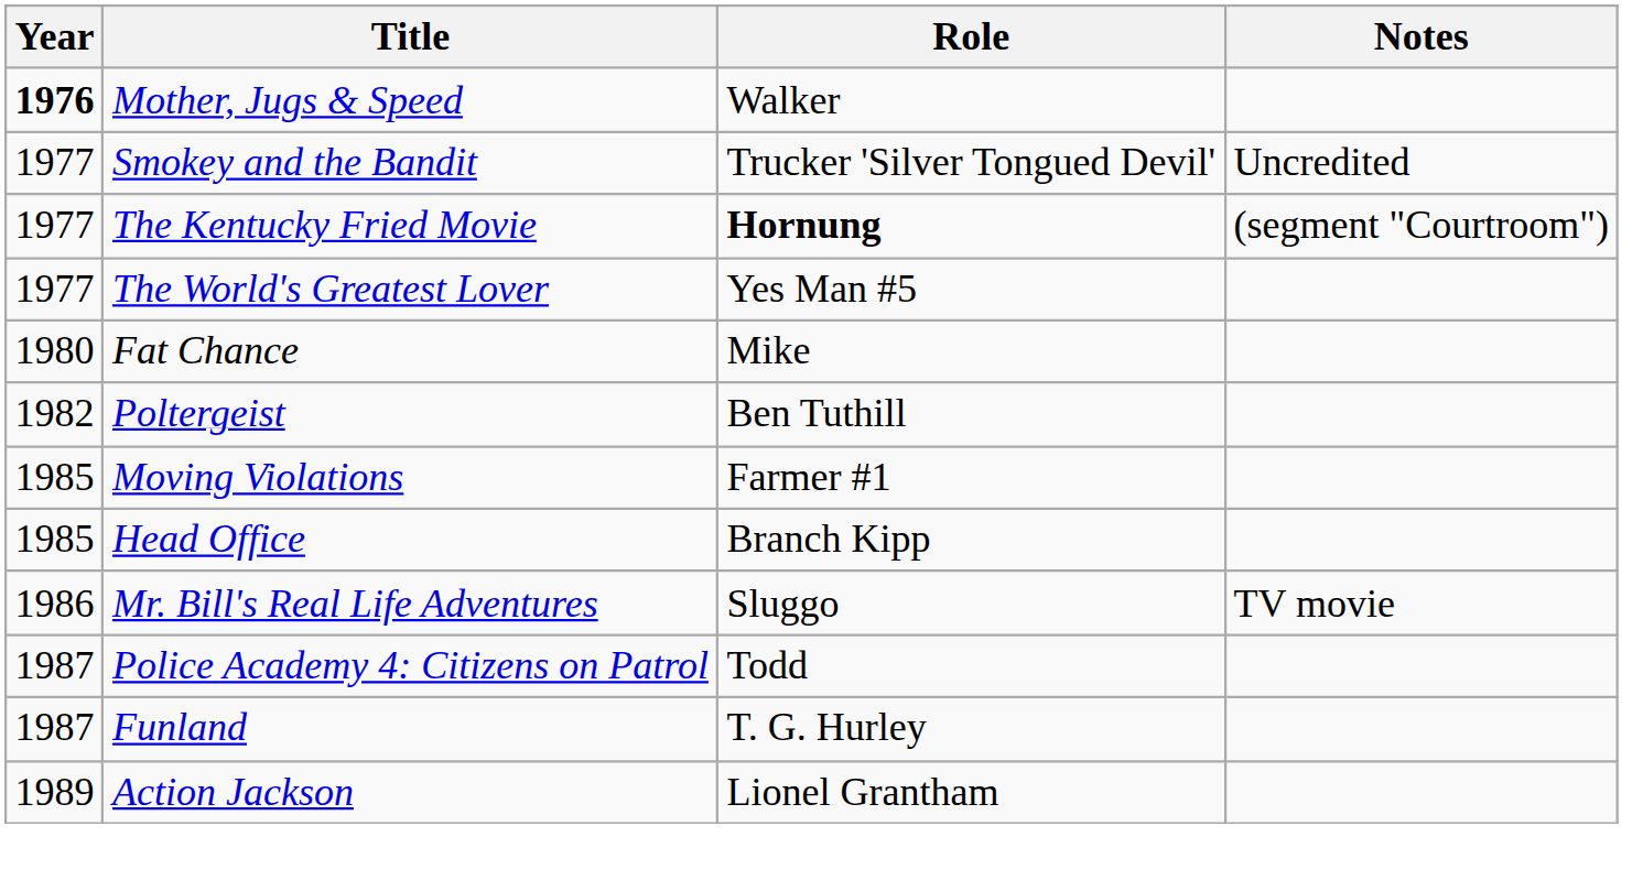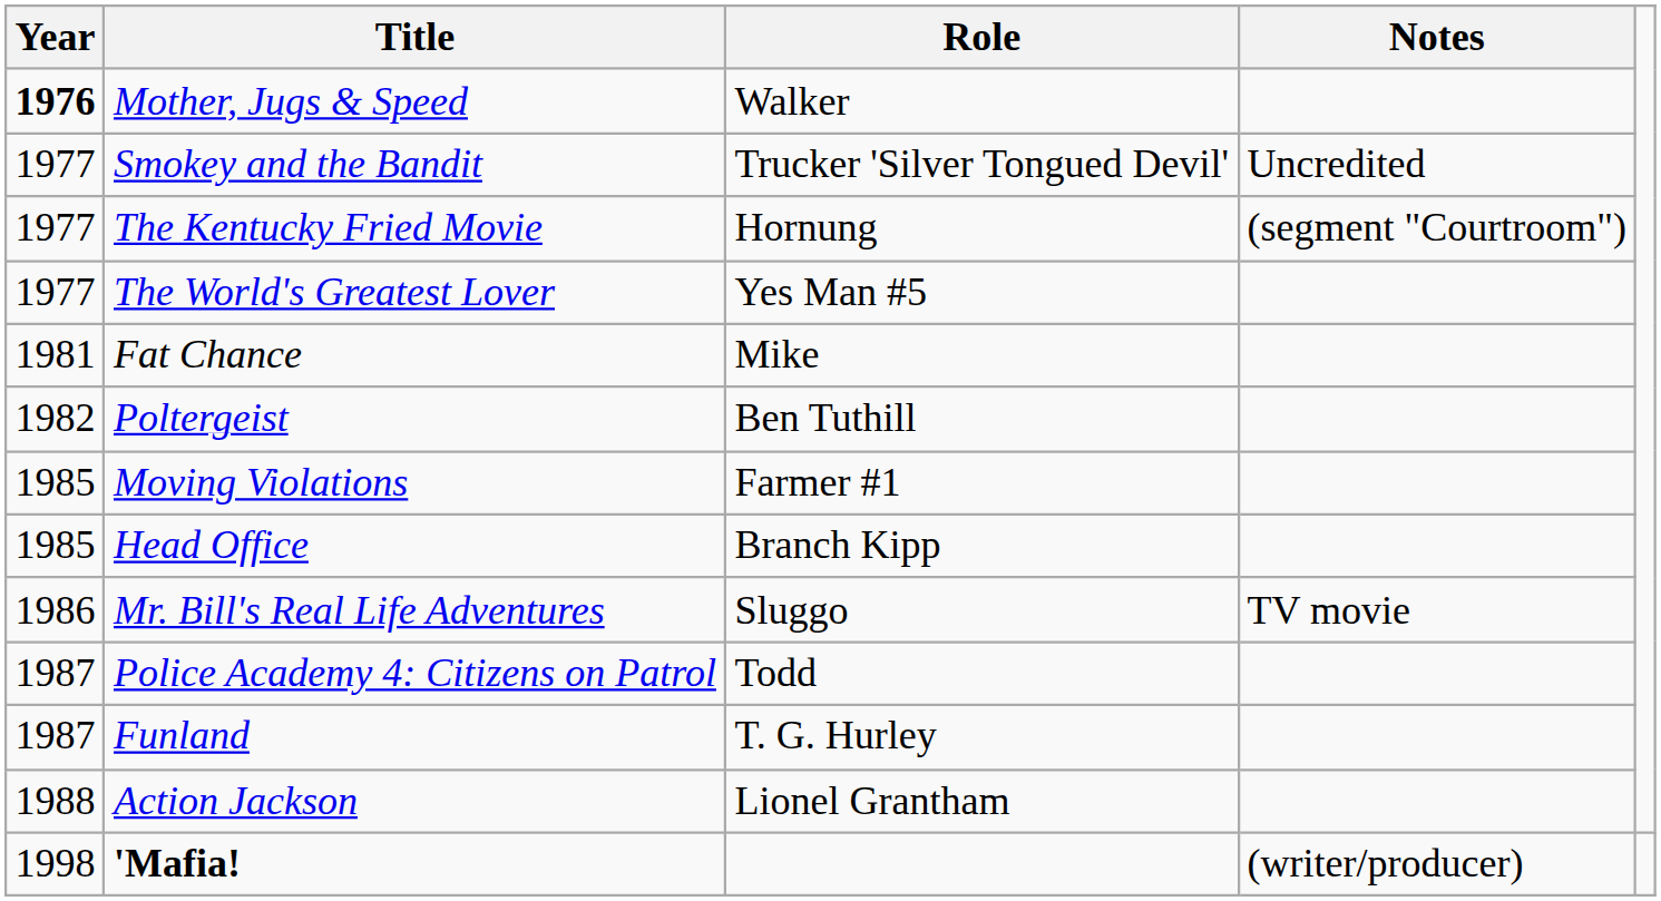 <table class="wikitable">
 <tr>
 <th>Year</th>
 <th>Title</th>
 <th>Role</th>
 <th>Notes</th>
 </tr>
 <tr>
 <td><strong>1976</strong></td>
 <td><em><a href='#'>Mother, Jugs & Speed</a></em></td>
 <td>Walker</td>
 <td></td>
 </tr>
 <tr>
 <td>1977</td>
 <td><em><a href='#'>Smokey and the Bandit</a></em></td>
 <td>Trucker 'Silver Tongued Devil'</td>
 <td>Uncredited</td>
 </tr>
 <tr>
 <td>1977</td>
 <td><em><a href='#'>The Kentucky Fried Movie</a></em></td>
-<td><strong>Hornung</strong></td>
+<td>Hornung</td>
 <td>(segment "Courtroom")</td>
 </tr>
 <tr>
 <td>1977</td>
 <td><em><a href='#'>The World's Greatest Lover</a></em></td>
 <td>Yes Man #5</td>
 <td></td>
 </tr>
 <tr>
-<td>1980</td>
+<td>1981</td>
 <td><em>Fat Chance</em></td>
 <td>Mike</td>
 <td></td>
 </tr>
 <tr>
 <td>1982</td>
 <td><em><a href='#'>Poltergeist</a></em></td>
 <td>Ben Tuthill</td>
 <td></td>
 </tr>
 <tr>
 <td>1985</td>
 <td><em><a href='#'>Moving Violations</a></em></td>
 <td>Farmer #1</td>
 <td></td>
 </tr>
 <tr>
 <td>1985</td>
 <td><em><a href='#'>Head Office</a></em></td>
 <td>Branch Kipp</td>
 <td></td>
 </tr>
 <tr>
 <td>1986</td>
 <td><em><a href='#'>Mr. Bill's Real Life Adventures</a></em></td>
 <td>Sluggo</td>
 <td>TV movie</td>
 </tr>
 <tr>
 <td>1987</td>
 <td><em><a href='#'>Police Academy 4: Citizens on Patrol</a></em></td>
 <td>Todd</td>
 <td></td>
 </tr>
 <tr>
 <td>1987</td>
 <td><em><a href='#'>Funland</a></em></td>
 <td>T. G. Hurley</td>
 <td></td>
 </tr>
 <tr>
-<td>1989</td>
+<td>1988</td>
 <td><em><a href='#'>Action Jackson</a></em></td>
 <td>Lionel Grantham</td>
 <td></td>
 </tr>
+<tr>
+<td>1998</td>
+<td><strong>'Mafia!<em></td>
+<td></td>
+<td>(writer/producer)</td>
+<td></td>
+</tr>
 </table>
